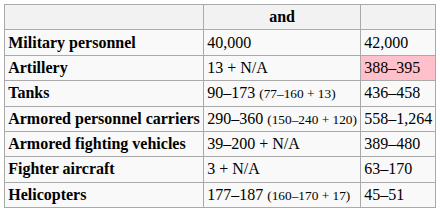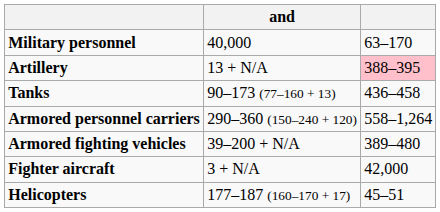 <table class="wikitable">
 <tr>
 <th></th>
 <th> and  </th>
 <th></th>
 </tr>
 <tr>
 <td><strong>Military personnel</strong></td>
 <td>40,000</td>
-<td>42,000</td>
+<td>63–170</td>
 </tr>
 <tr>
 <td><strong>Artillery</strong></td>
 <td>13 + N/A</td>
 <td style="background: pink;">388–395</td>
 </tr>
 <tr>
 <td><strong>Tanks</strong></td>
 <td>90–173 <small>(77–160 + 13)</small></td>
 <td>436–458</td>
 </tr>
 <tr>
 <td><strong>Armored personnel carriers </strong></td>
 <td>290–360 <small>(150–240 + 120)</small></td>
 <td>558–1,264</td>
 </tr>
 <tr>
 <td><strong>Armored fighting vehicles</strong></td>
 <td>39–200 + N/A</td>
 <td>389–480</td>
 </tr>
 <tr>
 <td><strong>Fighter aircraft</strong></td>
 <td>3 + N/A</td>
-<td>63–170</td>
+<td>42,000</td>
 </tr>
 <tr>
 <td><strong>Helicopters</strong></td>
 <td>177–187 <small>(160–170 + 17)</small></td>
 <td>45–51</td>
 </tr>
 </table>
